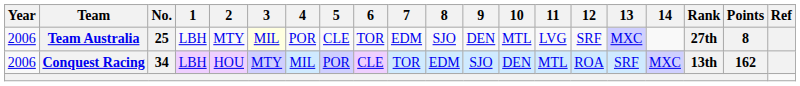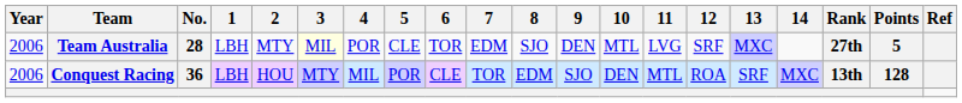 <table class="wikitable" style="text-align:center; font-size:85%">
 <tr>
 <th>Year</th>
 <th>Team</th>
 <th>No.</th>
 <th>1</th>
 <th>2</th>
 <th>3</th>
 <th>4</th>
 <th>5</th>
 <th>6</th>
 <th>7</th>
 <th>8</th>
 <th>9</th>
 <th>10</th>
 <th>11</th>
 <th>12</th>
 <th>13</th>
 <th>14</th>
 <th>Rank</th>
 <th>Points</th>
 <th>Ref</th>
 </tr>
 <tr>
 <td><a href='#'>2006</a></td>
 <th nowrap><a href='#'>Team Australia</a></th>
-<th>25</th>
+<th>28</th>
 <td><a href='#'>LBH</a></td>
 <td><a href='#'>MTY</a></td>
 <td style="background: lightyellow;"><a href='#'>MIL</a></td>
 <td><a href='#'>POR</a></td>
 <td><a href='#'>CLE</a></td>
 <td><a href='#'>TOR</a></td>
 <td><a href='#'>EDM</a></td>
 <td><a href='#'>SJO</a></td>
 <td><a href='#'>DEN</a></td>
 <td><a href='#'>MTL</a></td>
 <td><a href='#'>LVG</a></td>
 <td><a href='#'>SRF</a></td>
 <td style="background:#CFCFFF;"><a href='#'>MXC</a><br></td>
 <td> </td>
 <th>27th</th>
-<th>8</th>
+<th>5</th>
 <th></th>
 </tr>
 <tr>
 <td><a href='#'>2006</a></td>
 <th nowrap><a href='#'>Conquest Racing</a></th>
-<th>34</th>
+<th>36</th>
 <td style="background:#EFCFFF;"><a href='#'>LBH</a><br></td>
 <td style="background:#EFCFFF;"><a href='#'>HOU</a><br></td>
 <td style="background:#CFCFFF;"><a href='#'>MTY</a><br></td>
 <td style="background:#CFEAFF;"><a href='#'>MIL</a><br></td>
 <td style="background:#CFCFFF;"><a href='#'>POR</a><br></td>
 <td style="background:#EFCFFF;"><a href='#'>CLE</a><br></td>
 <td style="background:#CFEAFF;"><a href='#'>TOR</a><br></td>
 <td style="background:#CFEAFF;"><a href='#'>EDM</a><br></td>
 <td style="background:#CFEAFF;"><a href='#'>SJO</a><br></td>
 <td style="background:#CFEAFF;"><a href='#'>DEN</a><br></td>
 <td style="background:#CFEAFF;"><a href='#'>MTL</a><br></td>
 <td style="background:#CFEAFF;"><a href='#'>ROA</a><br></td>
 <td style="background:#CFEAFF;"><a href='#'>SRF</a><br></td>
 <td style="background:#CFCFFF;"><a href='#'>MXC</a><br></td>
 <th>13th</th>
-<th>162</th>
+<th>128</th>
 <th></th>
 </tr>
 <tr>
 <th colspan="19"></th>
 </tr>
 </table>
